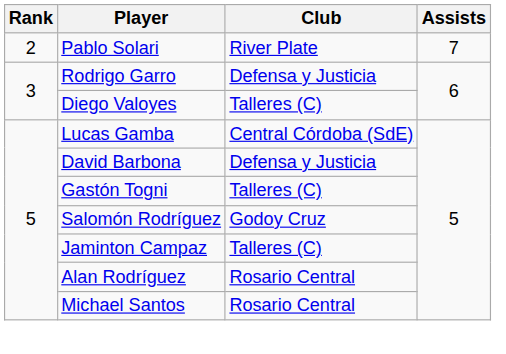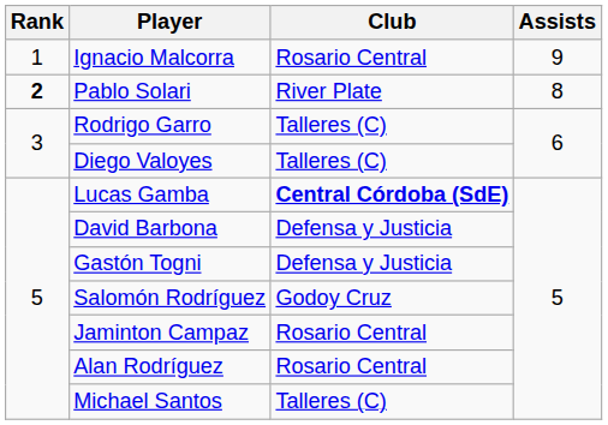 <table class="wikitable" border="1">
 <tr>
 <th>Rank</th>
 <th>Player</th>
 <th>Club</th>
 <th>Assists</th>
 </tr>
 <tr>
-<td align=center>2</td>
+<td align=center>1</td>
+<td> <a href='#'>Ignacio Malcorra</a></td>
+<td><a href='#'>Rosario Central</a></td>
+<td align=center>9</td>
+</tr>
+<tr>
+<td align=center><strong>2</strong></td>
 <td> <a href='#'>Pablo Solari</a></td>
 <td><a href='#'>River Plate</a></td>
-<td align=center>7</td>
+<td align=center>8</td>
 </tr>
 <tr>
 <td align=center rowspan=2>3</td>
 <td> <a href='#'>Rodrigo Garro</a></td>
-<td><a href='#'>Defensa y Justicia</a></td>
+<td><a href='#'>Talleres (C)</a></td>
 <td align=center rowspan=2>6</td>
 </tr>
 <tr>
 <td> <a href='#'>Diego Valoyes</a></td>
 <td><a href='#'>Talleres (C)</a></td>
 </tr>
 <tr>
 <td align=center rowspan=7>5</td>
 <td> <a href='#'>Lucas Gamba</a></td>
-<td><a href='#'>Central Córdoba (SdE)</a></td>
+<td><strong><a href='#'>Central Córdoba (SdE)</a></strong></td>
 <td align=center rowspan=7>5</td>
 </tr>
 <tr>
 <td> <a href='#'>David Barbona</a></td>
 <td><a href='#'>Defensa y Justicia</a></td>
 </tr>
 <tr>
 <td> <a href='#'>Gastón Togni</a></td>
-<td><a href='#'>Talleres (C)</a></td>
+<td><a href='#'>Defensa y Justicia</a></td>
 </tr>
 <tr>
 <td> <a href='#'>Salomón Rodríguez</a></td>
 <td><a href='#'>Godoy Cruz</a></td>
 </tr>
 <tr>
 <td> <a href='#'>Jaminton Campaz</a></td>
-<td><a href='#'>Talleres (C)</a></td>
+<td><a href='#'>Rosario Central</a></td>
 </tr>
 <tr>
 <td> <a href='#'>Alan Rodríguez</a></td>
 <td><a href='#'>Rosario Central</a></td>
 </tr>
 <tr>
 <td> <a href='#'>Michael Santos</a></td>
-<td><a href='#'>Rosario Central</a></td>
+<td><a href='#'>Talleres (C)</a></td>
 </tr>
 </table>
